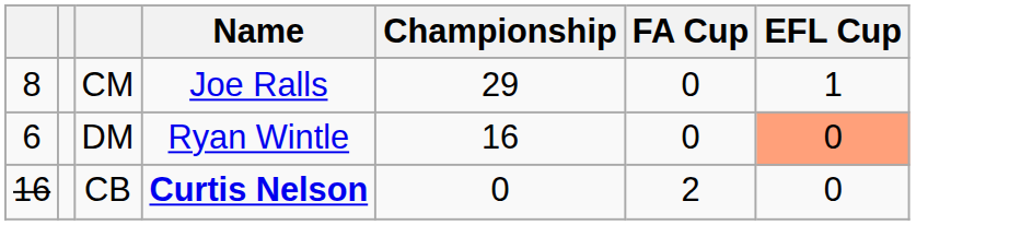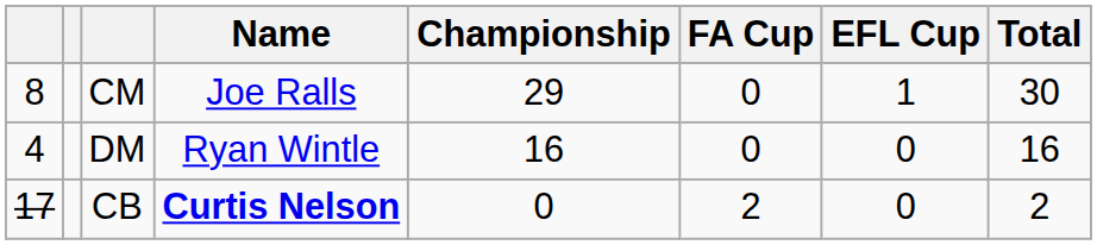 <table class="wikitable" style="text-align:center;">
 <tr>
 <th></th>
 <th></th>
 <th></th>
 <th>Name</th>
 <th>Championship</th>
 <th>FA Cup</th>
 <th>EFL Cup</th>
+<th>Total</th>
 </tr>
 <tr>
 <td>8</td>
 <td></td>
 <td>CM</td>
 <td><a href='#'>Joe Ralls</a></td>
 <td>29</td>
 <td>0</td>
 <td>1</td>
+<td>30</td>
 </tr>
 <tr>
-<td>6</td>
+<td>4</td>
 <td></td>
 <td>DM</td>
 <td><a href='#'>Ryan Wintle</a></td>
 <td>16</td>
 <td>0</td>
-<td style="background: lightsalmon;">0</td>
+<td>0</td>
+<td>16</td>
 </tr>
 <tr>
-<td><s>16</s></td>
+<td><s>17</s></td>
 <td></td>
 <td>CB</td>
 <td><strong><a href='#'>Curtis Nelson</a></strong></td>
 <td>0</td>
 <td>2</td>
 <td>0</td>
+<td>2</td>
 </tr>
 </table>
